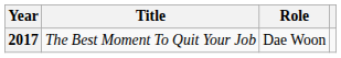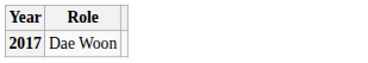 <table class="wikitable plainrowheaders sortable">
 <tr>
 <th scope="col">Year</th>
-<th scope="col">Title</th>
 <th scope="col">Role</th>
 <th scope="col" class="unsortable"></th>
 </tr>
 <tr>
 <th scope="row">2017</th>
-<td><em>The Best Moment To Quit Your Job </em></td>
 <td>Dae Woon</td>
 <td style="text-align:center"></td>
 </tr>
 </table>
